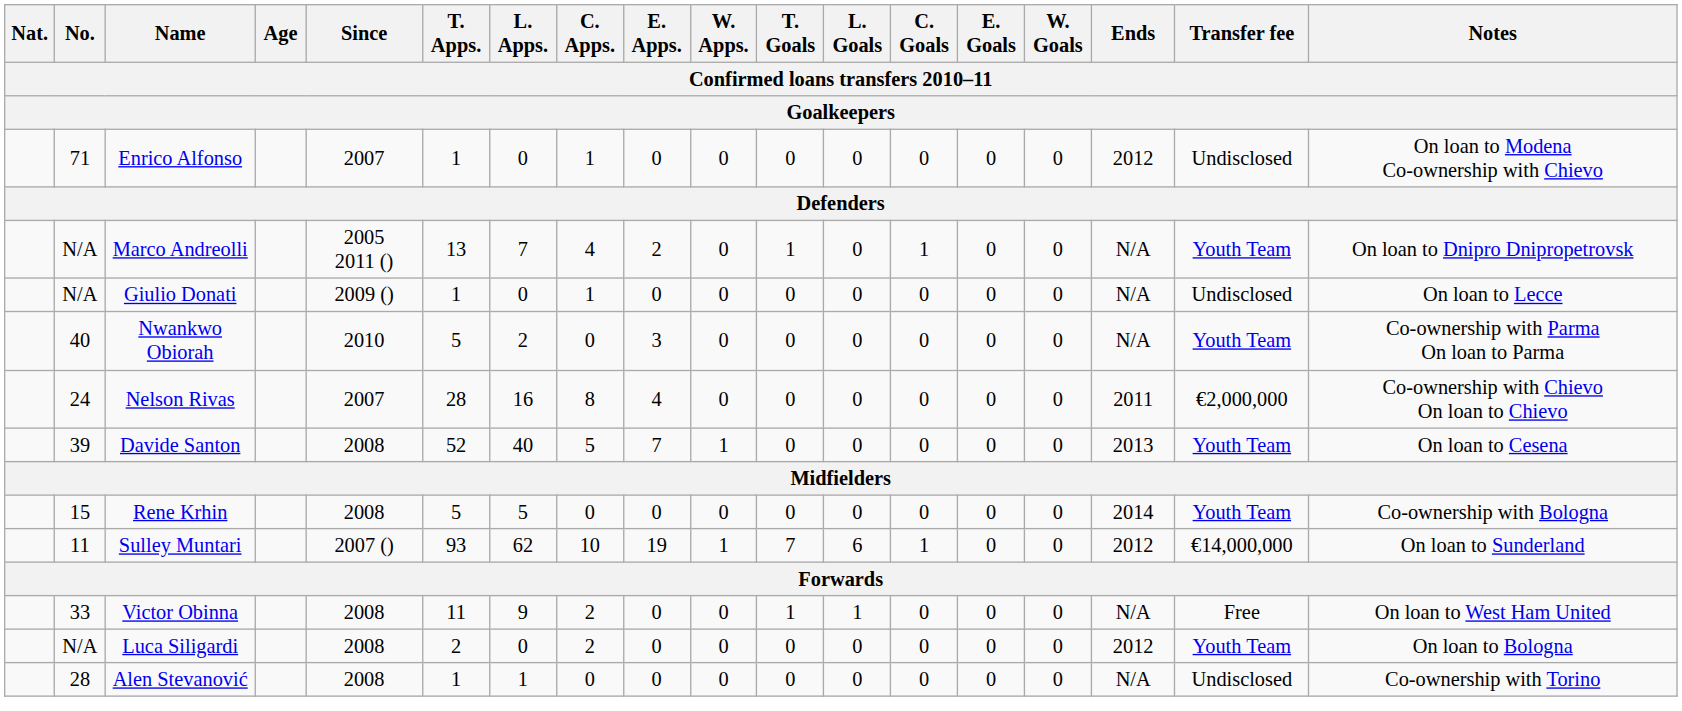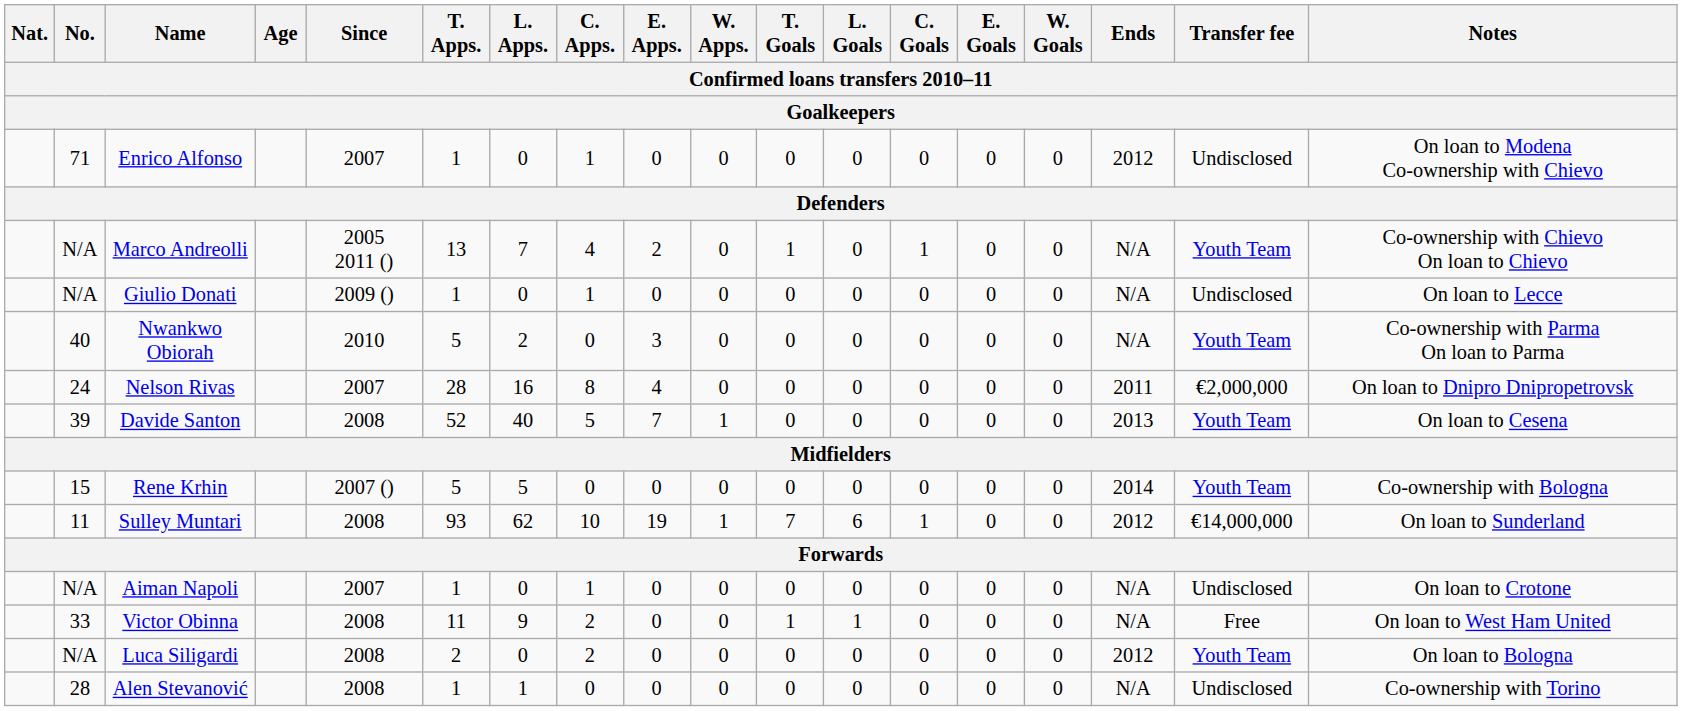 <table class="wikitable" style="font-size: 95%; text-align: center;">
 <tr>
 <th width="3%"><strong>Nat.</strong></th>
 <th width="3%"><strong>No.</strong></th>
 <th width="9%"><strong>Name</strong></th>
 <th width="3%"><strong>Age</strong></th>
 <th width="7%"><strong>Since</strong></th>
 <th width=4%>T. Apps.</th>
 <th width=4%>L. Apps.</th>
 <th width=4%>C. Apps.</th>
 <th width=4%>E. Apps.</th>
 <th width=4%>W. Apps.</th>
 <th width=4%>T. Goals</th>
 <th width=4%>L. Goals</th>
 <th width=4%>C. Goals</th>
 <th width=4%>E. Goals</th>
 <th width=4%>W. Goals</th>
 <th width="5%"><strong>Ends</strong></th>
 <th width="8%"><strong>Transfer fee</strong></th>
 <th width="25%"><strong>Notes</strong></th>
 </tr>
 <tr>
 <th colspan=18>Confirmed loans transfers 2010–11</th>
 </tr>
 <tr>
 <th colspan=18>Goalkeepers</th>
 </tr>
 <tr>
 <td></td>
 <td>71</td>
 <td><a href='#'>Enrico Alfonso</a></td>
 <td></td>
 <td>2007</td>
 <td>1</td>
 <td>0</td>
 <td>1</td>
 <td>0</td>
 <td>0</td>
 <td>0</td>
 <td>0</td>
 <td>0</td>
 <td>0</td>
 <td>0</td>
 <td>2012</td>
 <td>Undisclosed</td>
 <td>On loan to <a href='#'>Modena</a> <br> Co-ownership with <a href='#'>Chievo</a></td>
 </tr>
 <tr>
 <th colspan=18>Defenders</th>
 </tr>
 <tr>
 <td></td>
 <td>N/A</td>
 <td><a href='#'>Marco Andreolli</a></td>
 <td></td>
 <td>2005 <br> 2011 ()</td>
 <td>13</td>
 <td>7</td>
 <td>4</td>
 <td>2</td>
 <td>0</td>
 <td>1</td>
 <td>0</td>
 <td>1</td>
 <td>0</td>
 <td>0</td>
 <td>N/A</td>
 <td><a href='#'>Youth Team</a></td>
-<td>On loan to <a href='#'>Dnipro Dnipropetrovsk</a></td>
+<td>Co-ownership with <a href='#'>Chievo</a> <br> On loan to <a href='#'>Chievo</a></td>
 </tr>
 <tr>
 <td></td>
 <td>N/A</td>
 <td><a href='#'>Giulio Donati</a></td>
 <td></td>
 <td>2009 ()</td>
 <td>1</td>
 <td>0</td>
 <td>1</td>
 <td>0</td>
 <td>0</td>
 <td>0</td>
 <td>0</td>
 <td>0</td>
 <td>0</td>
 <td>0</td>
 <td>N/A</td>
 <td>Undisclosed</td>
 <td>On loan to <a href='#'>Lecce</a></td>
 </tr>
 <tr>
 <td align=left></td>
 <td>40</td>
 <td><a href='#'>Nwankwo Obiorah</a></td>
 <td></td>
 <td>2010</td>
 <td>5 </td>
 <td>2 </td>
 <td>0 </td>
 <td>3 </td>
 <td>0 </td>
 <td>0 </td>
 <td>0 </td>
 <td>0 </td>
 <td>0 </td>
 <td>0 </td>
 <td>N/A</td>
 <td><a href='#'>Youth Team</a></td>
 <td>Co-ownership with <a href='#'>Parma</a> <br> On loan to Parma</td>
 </tr>
 <tr>
 <td align=left></td>
 <td>24</td>
 <td><a href='#'>Nelson Rivas</a></td>
 <td></td>
 <td>2007</td>
 <td>28 </td>
 <td>16 </td>
 <td>8 </td>
 <td>4 </td>
 <td>0 </td>
 <td>0 </td>
 <td>0 </td>
 <td>0 </td>
 <td>0 </td>
 <td>0 </td>
 <td>2011</td>
 <td>€2,000,000</td>
-<td>Co-ownership with <a href='#'>Chievo</a> <br> On loan to <a href='#'>Chievo</a></td>
+<td>On loan to <a href='#'>Dnipro Dnipropetrovsk</a></td>
 </tr>
 <tr>
 <td align=left></td>
 <td>39</td>
 <td><a href='#'>Davide Santon</a></td>
 <td></td>
 <td>2008</td>
 <td>52 </td>
 <td>40 </td>
 <td>5 </td>
 <td>7 </td>
 <td>1 </td>
 <td>0 </td>
 <td>0 </td>
 <td>0 </td>
 <td>0 </td>
 <td>0 </td>
 <td>2013</td>
 <td><a href='#'>Youth Team</a></td>
 <td>On loan to <a href='#'>Cesena</a></td>
 </tr>
 <tr>
 <th colspan=18>Midfielders</th>
 </tr>
 <tr>
 <td></td>
 <td>15</td>
 <td><a href='#'>Rene Krhin</a></td>
 <td></td>
-<td>2008</td>
+<td>2007 ()</td>
 <td>5</td>
 <td>5</td>
 <td>0</td>
 <td>0</td>
 <td>0</td>
 <td>0</td>
 <td>0</td>
 <td>0</td>
 <td>0</td>
 <td>0</td>
 <td>2014</td>
 <td><a href='#'>Youth Team</a></td>
 <td>Co-ownership with <a href='#'>Bologna</a></td>
 </tr>
 <tr>
 <td></td>
 <td>11</td>
 <td><a href='#'>Sulley Muntari</a></td>
 <td></td>
-<td>2007 ()</td>
+<td>2008</td>
 <td>93 </td>
 <td>62 </td>
 <td>10 </td>
 <td>19 </td>
 <td>1 </td>
 <td>7 </td>
 <td>6 </td>
 <td>1 </td>
 <td>0 </td>
 <td>0 </td>
 <td>2012</td>
 <td>€14,000,000</td>
 <td>On loan to <a href='#'>Sunderland</a></td>
 </tr>
 <tr>
 <th colspan=18>Forwards</th>
+</tr>
+<tr>
+<td></td>
+<td>N/A</td>
+<td><a href='#'>Aiman Napoli</a></td>
+<td></td>
+<td>2007</td>
+<td>1</td>
+<td>0</td>
+<td>1</td>
+<td>0</td>
+<td>0</td>
+<td>0</td>
+<td>0</td>
+<td>0</td>
+<td>0</td>
+<td>0</td>
+<td>N/A</td>
+<td>Undisclosed</td>
+<td>On loan to <a href='#'>Crotone</a></td>
 </tr>
 <tr>
 <td></td>
 <td>33</td>
 <td><a href='#'>Victor Obinna</a></td>
 <td></td>
 <td>2008</td>
 <td>11</td>
 <td>9</td>
 <td>2</td>
 <td>0</td>
 <td>0</td>
 <td>1</td>
 <td>1</td>
 <td>0</td>
 <td>0</td>
 <td>0</td>
 <td>N/A</td>
 <td>Free</td>
 <td>On loan to <a href='#'>West Ham United</a></td>
 </tr>
 <tr>
 <td></td>
 <td>N/A</td>
 <td><a href='#'>Luca Siligardi</a></td>
 <td></td>
 <td>2008</td>
 <td>2</td>
 <td>0</td>
 <td>2</td>
 <td>0</td>
 <td>0</td>
 <td>0</td>
 <td>0</td>
 <td>0</td>
 <td>0</td>
 <td>0</td>
 <td>2012</td>
 <td><a href='#'>Youth Team</a></td>
 <td>On loan to <a href='#'>Bologna</a></td>
 </tr>
 <tr>
 <td></td>
 <td>28</td>
 <td><a href='#'>Alen Stevanović</a></td>
 <td></td>
 <td>2008</td>
 <td>1</td>
 <td>1</td>
 <td>0</td>
 <td>0</td>
 <td>0</td>
 <td>0</td>
 <td>0</td>
 <td>0</td>
 <td>0</td>
 <td>0</td>
 <td>N/A</td>
 <td>Undisclosed</td>
 <td>Co-ownership with <a href='#'>Torino</a></td>
 </tr>
 </table>
